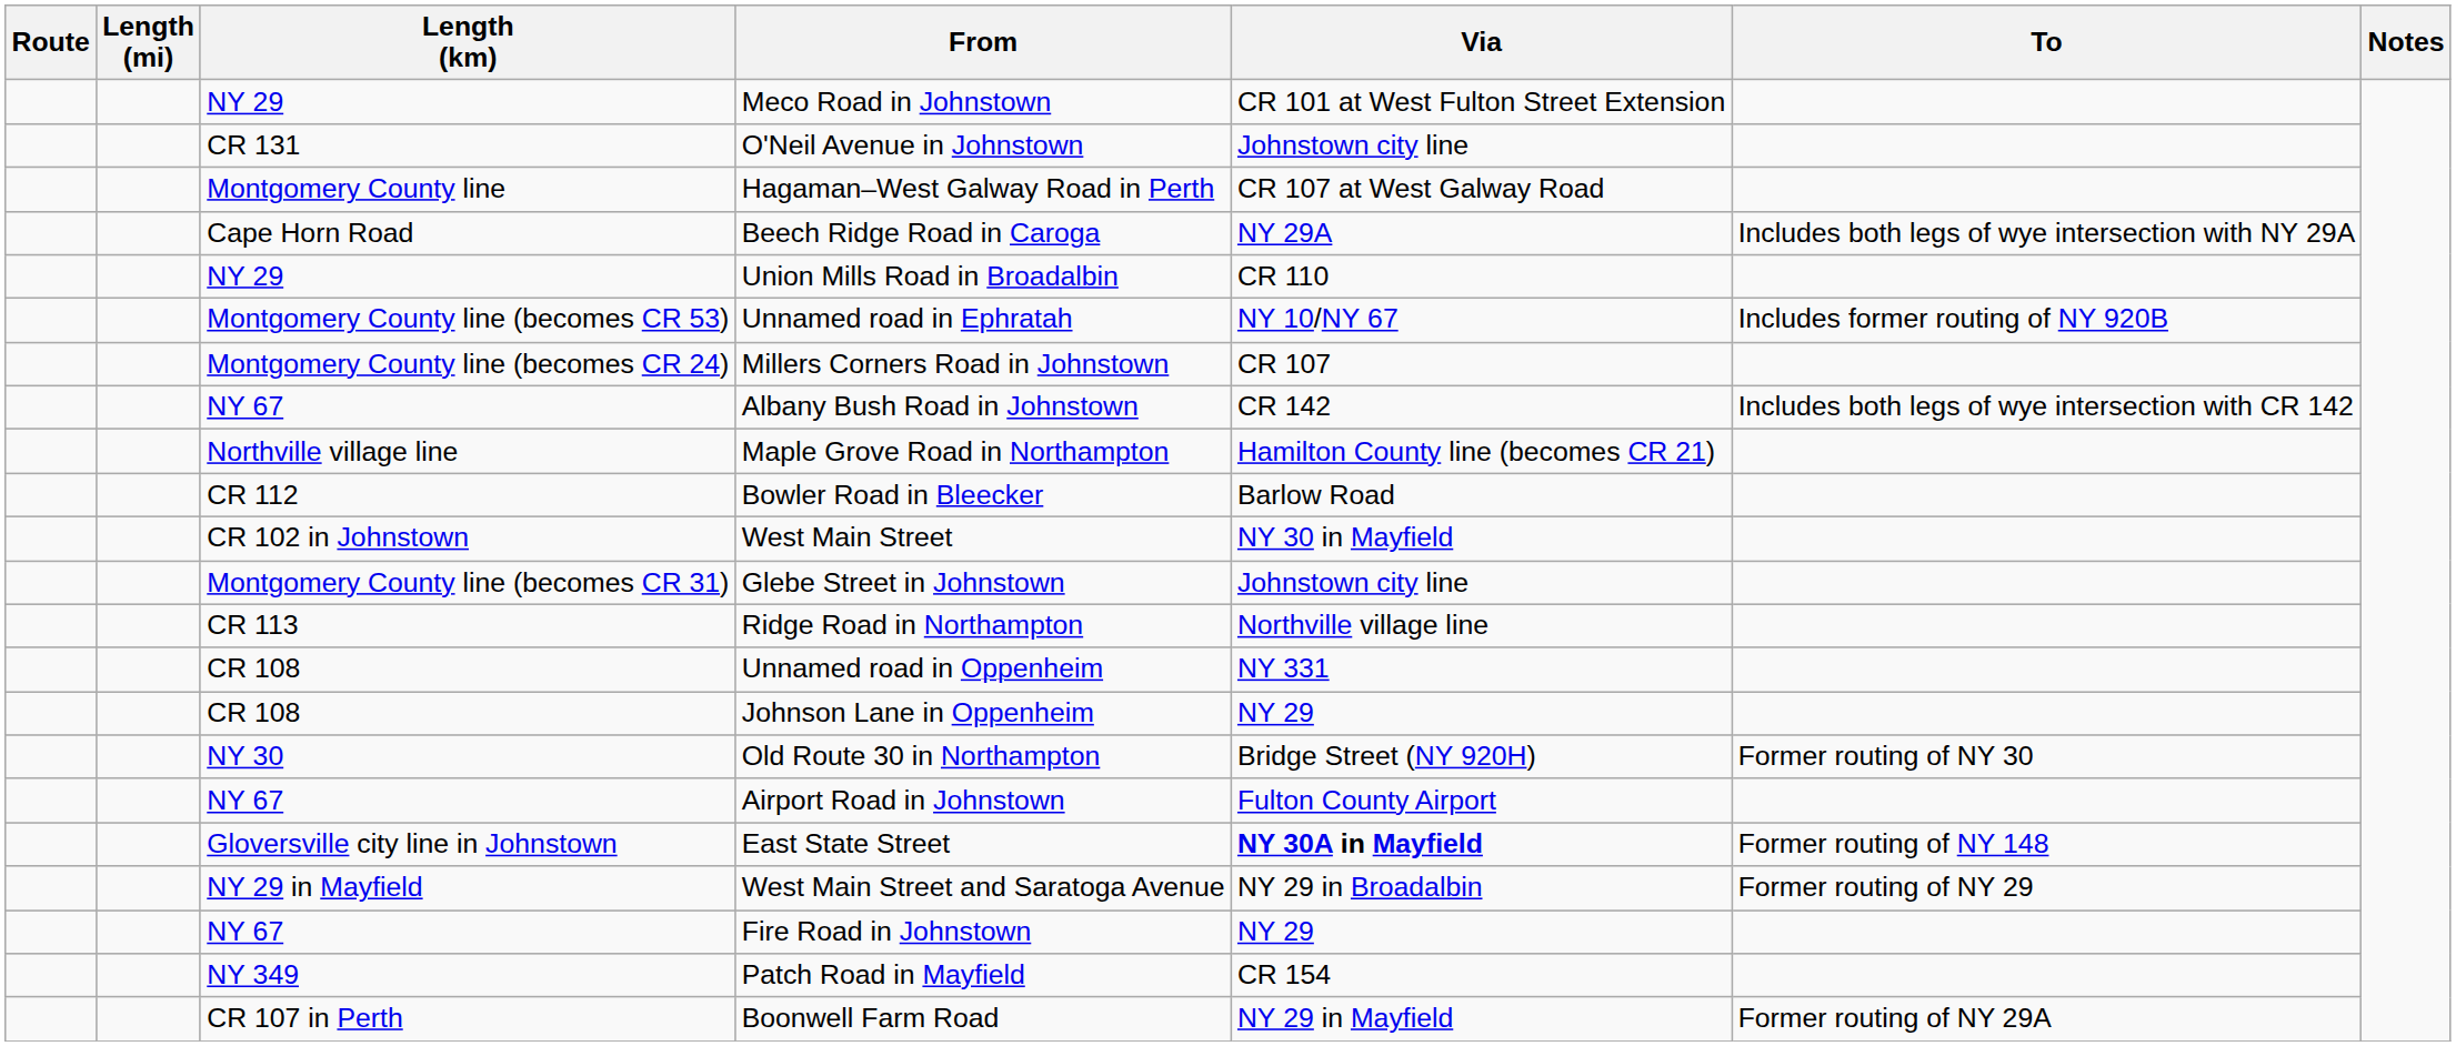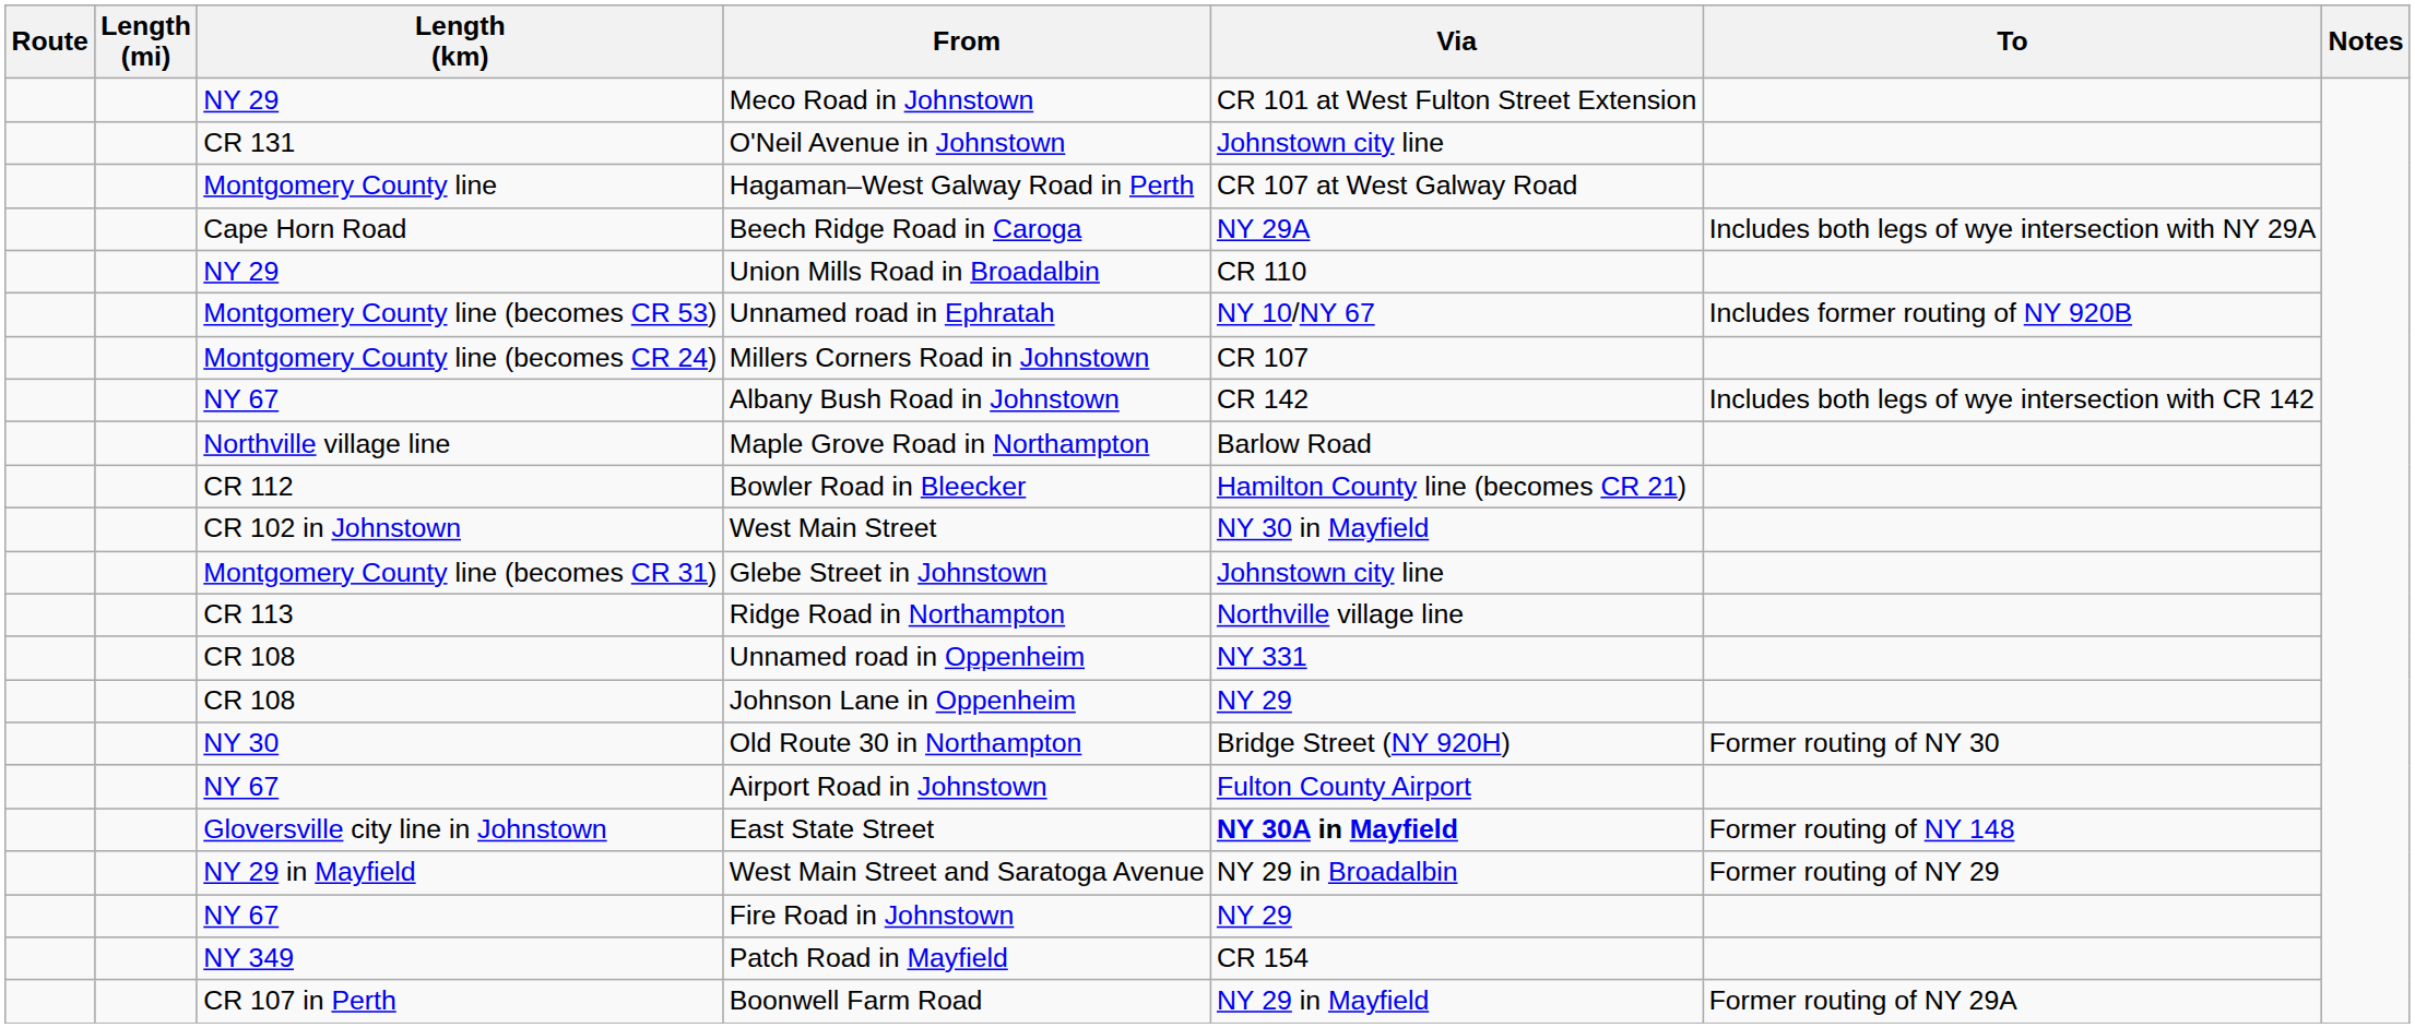 <table class="wikitable sortable">
 <tr>
 <th>Route</th>
 <th>Length<br>(mi)</th>
 <th>Length<br>(km)</th>
 <th class="unsortable">From</th>
 <th class="unsortable">Via</th>
 <th class="unsortable">To</th>
 <th class="unsortable">Notes</th>
 </tr>
 <tr>
 <td id="131"></td>
 <td></td>
 <td><a href='#'>NY&nbsp;29</a></td>
 <td>Meco Road in <a href='#'>Johnstown</a></td>
 <td>CR 101 at West Fulton Street Extension</td>
 <td></td>
 </tr>
 <tr>
 <td id="131A"></td>
 <td></td>
 <td>CR 131</td>
 <td>O'Neil Avenue in <a href='#'>Johnstown</a></td>
 <td><a href='#'>Johnstown city</a> line</td>
 <td></td>
 </tr>
 <tr>
 <td id="132"></td>
 <td></td>
 <td><a href='#'>Montgomery County</a> line</td>
 <td>Hagaman–West Galway Road in <a href='#'>Perth</a></td>
 <td>CR 107 at West Galway Road</td>
 <td></td>
 </tr>
 <tr>
 <td id="137"></td>
 <td></td>
 <td>Cape Horn Road</td>
 <td>Beech Ridge Road in <a href='#'>Caroga</a></td>
 <td><a href='#'>NY&nbsp;29A</a></td>
 <td>Includes both legs of wye intersection with NY 29A</td>
 </tr>
 <tr>
 <td id="138"></td>
 <td></td>
 <td><a href='#'>NY&nbsp;29</a></td>
 <td>Union Mills Road in <a href='#'>Broadalbin</a></td>
 <td>CR 110</td>
 <td></td>
 </tr>
 <tr>
 <td id="140"></td>
 <td></td>
 <td><a href='#'>Montgomery County</a> line (becomes <a href='#'>CR 53</a>)</td>
 <td>Unnamed road in <a href='#'>Ephratah</a></td>
 <td><a href='#'>NY 10</a>/<a href='#'>NY 67</a></td>
 <td>Includes former routing of <a href='#'>NY&nbsp;920B</a></td>
 </tr>
 <tr>
 <td id="142"></td>
 <td></td>
 <td><a href='#'>Montgomery County</a> line (becomes <a href='#'>CR 24</a>)</td>
 <td>Millers Corners Road in <a href='#'>Johnstown</a></td>
 <td>CR 107</td>
 <td></td>
 </tr>
 <tr>
 <td id="142A"></td>
 <td></td>
 <td><a href='#'>NY&nbsp;67</a></td>
 <td>Albany Bush Road in <a href='#'>Johnstown</a></td>
 <td>CR 142</td>
 <td>Includes both legs of wye intersection with CR 142</td>
 </tr>
 <tr>
 <td id="143"></td>
 <td></td>
 <td><a href='#'>Northville</a> village line</td>
 <td>Maple Grove Road in <a href='#'>Northampton</a></td>
-<td><a href='#'>Hamilton County</a> line (becomes <a href='#'>CR 21</a>)</td>
+<td>Barlow Road</td>
 <td></td>
 </tr>
 <tr>
 <td id="145"></td>
 <td></td>
 <td>CR 112</td>
 <td>Bowler Road in <a href='#'>Bleecker</a></td>
-<td>Barlow Road</td>
+<td><a href='#'>Hamilton County</a> line (becomes <a href='#'>CR 21</a>)</td>
 <td></td>
 </tr>
 <tr>
 <td id="146"></td>
 <td></td>
 <td>CR 102 in <a href='#'>Johnstown</a></td>
 <td>West Main Street</td>
 <td><a href='#'>NY&nbsp;30</a> in <a href='#'>Mayfield</a></td>
 <td></td>
 </tr>
 <tr>
 <td id="148"></td>
 <td></td>
 <td><a href='#'>Montgomery County</a> line (becomes <a href='#'>CR 31</a>)</td>
 <td>Glebe Street in <a href='#'>Johnstown</a></td>
 <td><a href='#'>Johnstown city</a> line</td>
 <td></td>
 </tr>
 <tr>
 <td id="149"></td>
 <td></td>
 <td>CR 113</td>
 <td>Ridge Road in <a href='#'>Northampton</a></td>
 <td><a href='#'>Northville</a> village line</td>
 <td></td>
 </tr>
 <tr>
 <td id="150"></td>
 <td></td>
 <td>CR 108</td>
 <td>Unnamed road in <a href='#'>Oppenheim</a></td>
 <td><a href='#'>NY&nbsp;331</a></td>
 <td></td>
 </tr>
 <tr>
 <td id="151"></td>
 <td></td>
 <td>CR 108</td>
 <td>Johnson Lane in <a href='#'>Oppenheim</a></td>
 <td><a href='#'>NY&nbsp;29</a></td>
 <td></td>
 </tr>
 <tr>
 <td id="152"></td>
 <td></td>
 <td><a href='#'>NY&nbsp;30</a></td>
 <td>Old Route 30 in <a href='#'>Northampton</a></td>
 <td>Bridge Street (<a href='#'>NY&nbsp;920H</a>)</td>
 <td>Former routing of NY 30</td>
 </tr>
 <tr>
 <td id="153"></td>
 <td></td>
 <td><a href='#'>NY&nbsp;67</a></td>
 <td>Airport Road in <a href='#'>Johnstown</a></td>
 <td><a href='#'>Fulton County Airport</a></td>
 <td></td>
 </tr>
 <tr>
 <td id="154"></td>
 <td></td>
 <td><a href='#'>Gloversville</a> city line in <a href='#'>Johnstown</a></td>
 <td>East State Street</td>
 <td><strong><a href='#'>NY&nbsp;30A</a> in <a href='#'>Mayfield</a></strong></td>
 <td>Former routing of <a href='#'>NY 148</a></td>
 </tr>
 <tr>
 <td id="155"></td>
 <td></td>
 <td><a href='#'>NY&nbsp;29</a> in <a href='#'>Mayfield</a></td>
 <td>West Main Street and Saratoga Avenue</td>
 <td>NY 29 in <a href='#'>Broadalbin</a></td>
 <td>Former routing of NY 29</td>
 </tr>
 <tr>
 <td id="156"></td>
 <td></td>
 <td><a href='#'>NY&nbsp;67</a></td>
 <td>Fire Road in <a href='#'>Johnstown</a></td>
 <td><a href='#'>NY&nbsp;29</a></td>
 <td></td>
 </tr>
 <tr>
 <td id="157"></td>
 <td></td>
 <td><a href='#'>NY&nbsp;349</a></td>
 <td>Patch Road in <a href='#'>Mayfield</a></td>
 <td>CR 154</td>
 <td></td>
 </tr>
 <tr>
 <td id="158"></td>
 <td></td>
 <td>CR 107 in <a href='#'>Perth</a></td>
 <td>Boonwell Farm Road</td>
 <td><a href='#'>NY&nbsp;29</a> in <a href='#'>Mayfield</a></td>
 <td>Former routing of NY 29A</td>
 </tr>
 </table>
